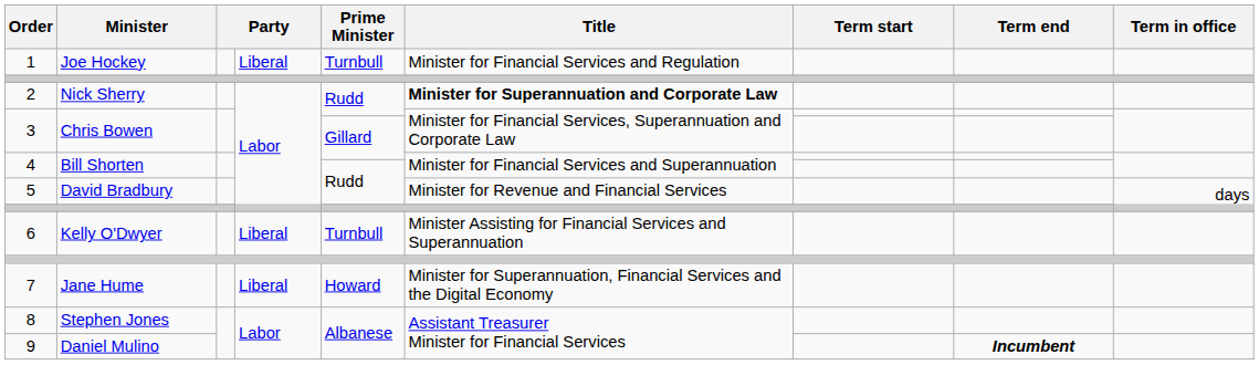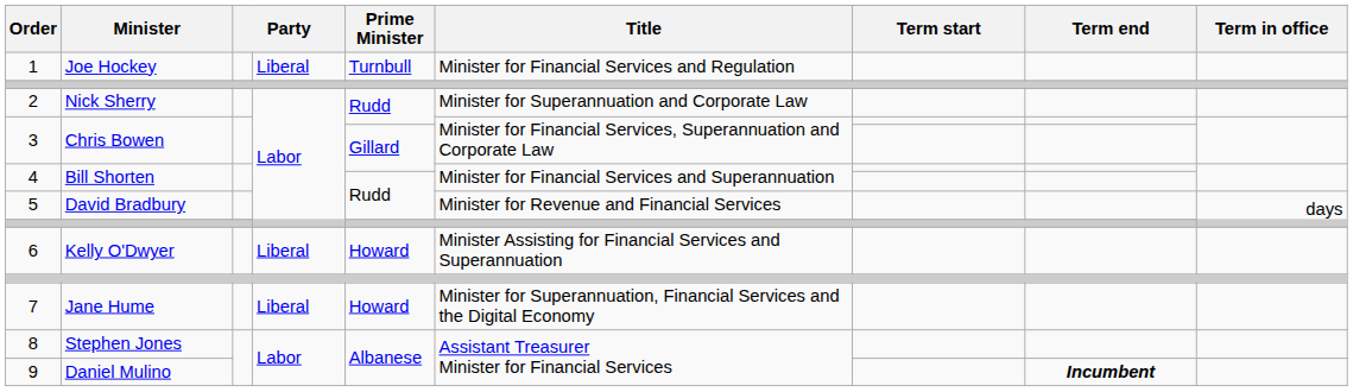 <table class="wikitable">
 <tr>
 <th width=5>Order</th>
 <th width=150>Minister</th>
 <th width=95 colspan="2">Party</th>
 <th width=75>Prime Minister</th>
 <th width=375>Title</th>
 <th width=150>Term start</th>
 <th width=150>Term end</th>
 <th width=130>Term in office</th>
 </tr>
 <tr>
 <td align=center>1</td>
 <td><a href='#'>Joe Hockey</a></td>
 <td></td>
 <td><a href='#'>Liberal</a></td>
 <td><a href='#'>Turnbull</a></td>
 <td>Minister for Financial Services and Regulation</td>
 <td align=center></td>
 <td align=center></td>
 <td align=right><strong></strong></td>
 </tr>
 <tr>
 <th colspan=9 style="background: #cccccc;"></th>
 </tr>
 <tr>
 <td align=center>2</td>
 <td><a href='#'>Nick Sherry</a></td>
 <td> </td>
 <td rowspan=7><a href='#'>Labor</a></td>
 <td rowspan=2><a href='#'>Rudd</a></td>
-<td><strong>Minister for Superannuation and Corporate Law</strong></td>
+<td>Minister for Superannuation and Corporate Law</td>
 <td align=center></td>
 <td align=center></td>
 <td align=right></td>
 </tr>
 <tr>
 <td rowspan=2 align=center>3</td>
 <td rowspan=2><a href='#'>Chris Bowen</a></td>
 <td rowspan=2 > </td>
 <td rowspan=2>Minister for Financial Services, Superannuation and Corporate Law</td>
 <td align=center></td>
 <td align=center></td>
 <td rowspan=2 align=right></td>
 </tr>
 <tr>
 <td rowspan=2><a href='#'>Gillard</a></td>
 <td align=center></td>
 <td align=center></td>
 </tr>
 <tr>
 <td rowspan=2 align=center>4</td>
 <td rowspan=2><a href='#'>Bill Shorten</a></td>
 <td rowspan=2 > </td>
 <td rowspan=2>Minister for Financial Services and Superannuation</td>
 <td align=center></td>
 <td align=center></td>
 <td rowspan=2 align=right></td>
 </tr>
 <tr>
 <td rowspan=2>Rudd</td>
 <td align=center></td>
 <td align=center></td>
 </tr>
 <tr>
 <td align=center>5</td>
 <td><a href='#'>David Bradbury</a></td>
 <td> </td>
 <td>Minister for Revenue and Financial Services</td>
 <td align=center></td>
 <td align=center></td>
 <td rowspan=2 align=right> days</td>
 </tr>
 <tr>
 <th colspan=9 style="background: #cccccc;"></th>
 </tr>
 <tr>
 <td align=center>6</td>
 <td><a href='#'>Kelly O'Dwyer</a></td>
 <td></td>
 <td><a href='#'>Liberal</a></td>
-<td><a href='#'>Turnbull</a></td>
+<td><a href='#'>Howard</a></td>
 <td>Minister Assisting for Financial Services and Superannuation</td>
 <td align=center></td>
 <td align=center></td>
 <td align=right></td>
 </tr>
 <tr>
 <th colspan=9 style="background: #cccccc;"></th>
 </tr>
 <tr>
 <td align=center>7</td>
 <td><a href='#'>Jane Hume</a></td>
 <td></td>
 <td><a href='#'>Liberal</a></td>
 <td><a href='#'>Howard</a></td>
 <td>Minister for Superannuation, Financial Services and the Digital Economy</td>
 <td align=center></td>
 <td align=center></td>
 <td align=right></td>
 </tr>
 <tr>
 <td align=center>8</td>
 <td><a href='#'>Stephen Jones</a></td>
 <td rowspan=2 ></td>
 <td rowspan=2><a href='#'>Labor</a></td>
 <td rowspan=2><a href='#'>Albanese</a></td>
 <td rowspan=2><a href='#'>Assistant Treasurer</a><br>Minister for Financial Services</td>
 <td align=center></td>
 <td align=center></td>
 <td align=right></td>
 </tr>
 <tr>
 <td align=center>9</td>
 <td><a href='#'>Daniel Mulino</a></td>
 <td align=center></td>
 <td align=center><strong><em>Incumbent</em></strong></td>
 <td align=right></td>
 </tr>
 </table>
